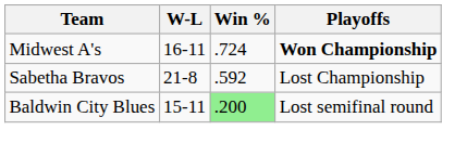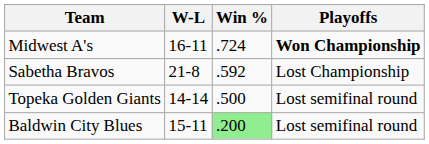 <table class="wikitable">
 <tr>
 <th>Team</th>
 <th>W-L</th>
 <th>Win %</th>
 <th>Playoffs</th>
 </tr>
 <tr>
 <td>Midwest A's</td>
 <td>16-11</td>
 <td>.724</td>
 <td><strong>Won Championship</strong></td>
 </tr>
 <tr>
 <td>Sabetha Bravos</td>
 <td>21-8</td>
 <td>.592</td>
 <td>Lost Championship</td>
 </tr>
 <tr>
+<td>Topeka Golden Giants</td>
+<td>14-14</td>
+<td>.500</td>
+<td>Lost semifinal round</td>
+</tr>
+<tr>
 <td>Baldwin City Blues</td>
 <td>15-11</td>
 <td style="background: lightgreen;">.200</td>
 <td>Lost semifinal round</td>
 </tr>
 </table>
